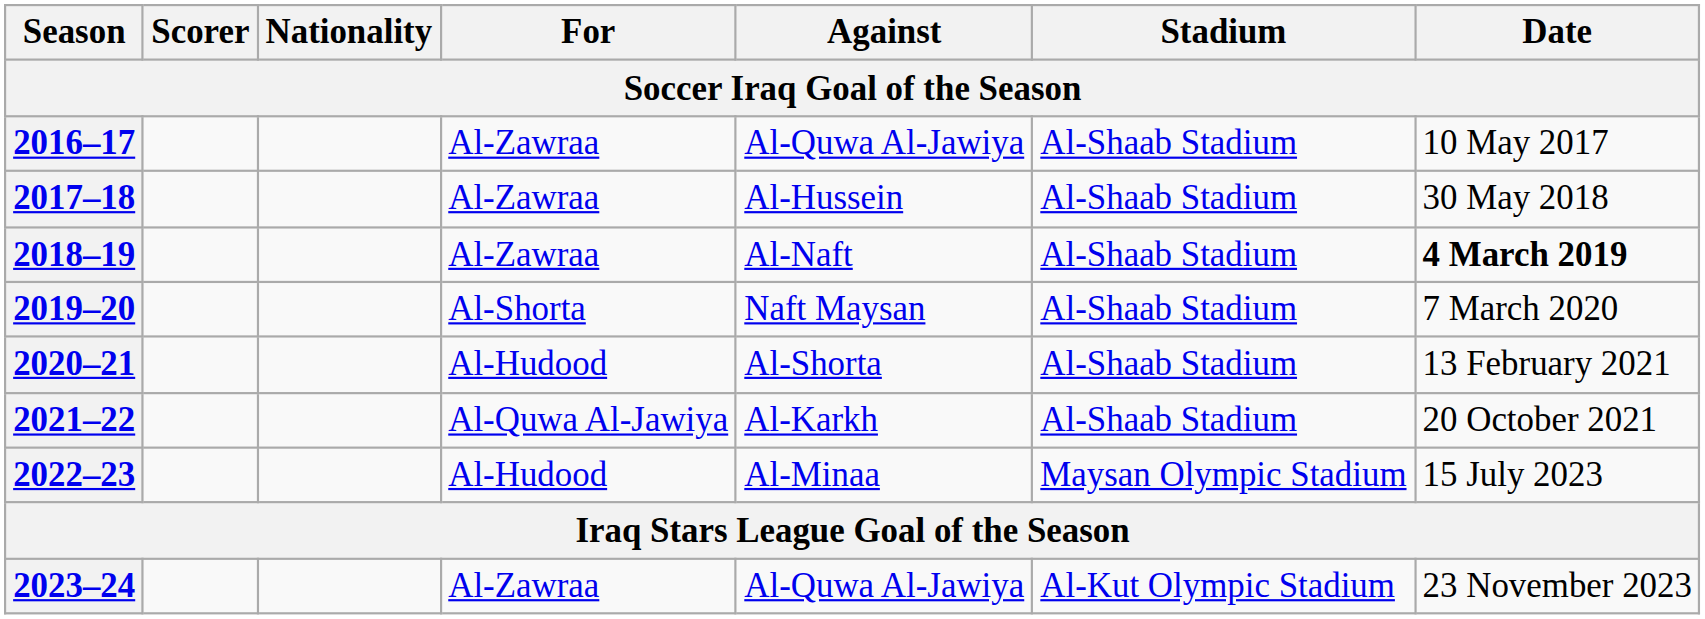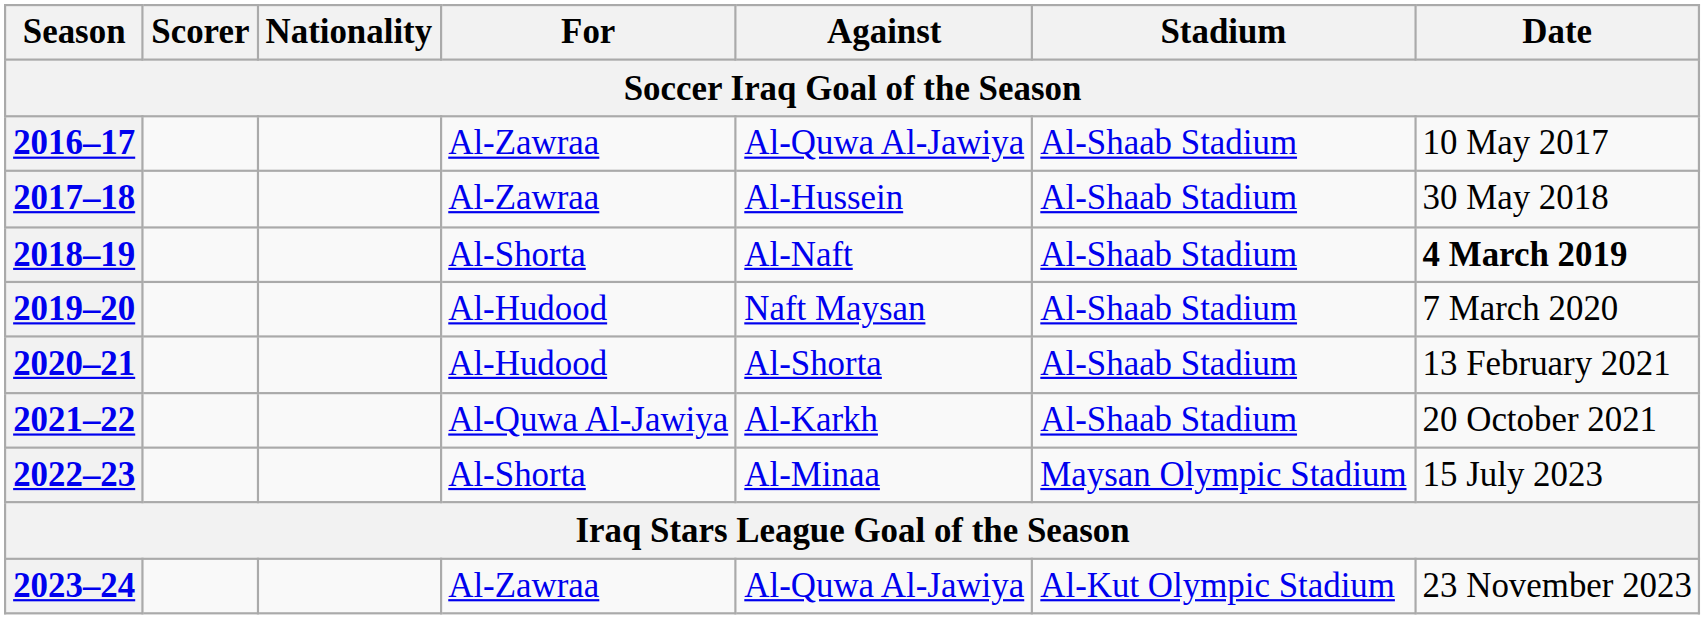 <table class="wikitable sortable" style="font-size: 100%;">
 <tr>
 <th>Season</th>
 <th>Scorer</th>
 <th>Nationality</th>
 <th>For</th>
 <th>Against</th>
 <th>Stadium</th>
 <th>Date</th>
 </tr>
 <tr>
 <th colspan=7>Soccer Iraq Goal of the Season</th>
 </tr>
 <tr>
 <th scope="row"><a href='#'>2016–17</a></th>
 <td></td>
 <td></td>
 <td><a href='#'>Al-Zawraa</a></td>
 <td><a href='#'>Al-Quwa Al-Jawiya</a></td>
 <td><a href='#'>Al-Shaab Stadium</a></td>
 <td>10 May 2017</td>
 </tr>
 <tr>
 <th scope="row"><a href='#'>2017–18</a></th>
 <td></td>
 <td></td>
 <td><a href='#'>Al-Zawraa</a></td>
 <td><a href='#'>Al-Hussein</a></td>
 <td><a href='#'>Al-Shaab Stadium</a></td>
 <td>30 May 2018</td>
 </tr>
 <tr>
 <th scope="row"><a href='#'>2018–19</a></th>
 <td></td>
 <td></td>
-<td><a href='#'>Al-Zawraa</a></td>
+<td><a href='#'>Al-Shorta</a></td>
 <td><a href='#'>Al-Naft</a></td>
 <td><a href='#'>Al-Shaab Stadium</a></td>
 <td><strong>4 March 2019</strong></td>
 </tr>
 <tr>
 <th scope="row"><a href='#'>2019–20</a></th>
 <td></td>
 <td></td>
-<td><a href='#'>Al-Shorta</a></td>
+<td><a href='#'>Al-Hudood</a></td>
 <td><a href='#'>Naft Maysan</a></td>
 <td><a href='#'>Al-Shaab Stadium</a></td>
 <td>7 March 2020</td>
 </tr>
 <tr>
 <th scope="row"><a href='#'>2020–21</a></th>
 <td></td>
 <td></td>
 <td><a href='#'>Al-Hudood</a></td>
 <td><a href='#'>Al-Shorta</a></td>
 <td><a href='#'>Al-Shaab Stadium</a></td>
 <td>13 February 2021</td>
 </tr>
 <tr>
 <th scope="row"><a href='#'>2021–22</a></th>
 <td></td>
 <td></td>
 <td><a href='#'>Al-Quwa Al-Jawiya</a></td>
 <td><a href='#'>Al-Karkh</a></td>
 <td><a href='#'>Al-Shaab Stadium</a></td>
 <td>20 October 2021</td>
 </tr>
 <tr>
 <th scope="row"><a href='#'>2022–23</a></th>
 <td></td>
 <td></td>
-<td><a href='#'>Al-Hudood</a></td>
+<td><a href='#'>Al-Shorta</a></td>
 <td><a href='#'>Al-Minaa</a></td>
 <td><a href='#'>Maysan Olympic Stadium</a></td>
 <td>15 July 2023</td>
 </tr>
 <tr>
 <th colspan=7>Iraq Stars League Goal of the Season</th>
 </tr>
 <tr>
 <th scope="row"><a href='#'>2023–24</a></th>
 <td></td>
 <td></td>
 <td><a href='#'>Al-Zawraa</a></td>
 <td><a href='#'>Al-Quwa Al-Jawiya</a></td>
 <td><a href='#'>Al-Kut Olympic Stadium</a></td>
 <td>23 November 2023</td>
 </tr>
 </table>
